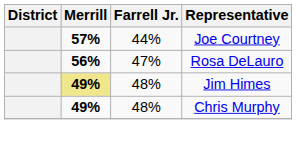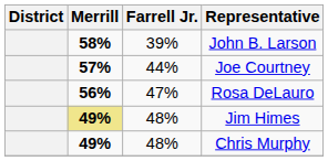 <table class=wikitable>
 <tr>
 <th>District</th>
 <th>Merrill</th>
 <th>Farrell Jr.</th>
 <th>Representative</th>
+</tr>
+<tr align=center>
+<th></th>
+<td><strong>58%</strong></td>
+<td>39%</td>
+<td><a href='#'>John B. Larson</a></td>
 </tr>
 <tr align=center>
 <th></th>
 <td><strong>57%</strong></td>
 <td>44%</td>
 <td><a href='#'>Joe Courtney</a></td>
 </tr>
 <tr align=center>
 <th></th>
 <td><strong>56%</strong></td>
 <td>47%</td>
 <td><a href='#'>Rosa DeLauro</a></td>
 </tr>
 <tr align=center>
 <th></th>
 <td style="background: khaki;"><strong>49%</strong></td>
 <td>48%</td>
 <td><a href='#'>Jim Himes</a></td>
 </tr>
 <tr align=center>
 <th></th>
 <td><strong>49%</strong></td>
 <td>48%</td>
 <td><a href='#'>Chris Murphy</a></td>
 </tr>
 <tr align=center>
 </tr>
 </table>
